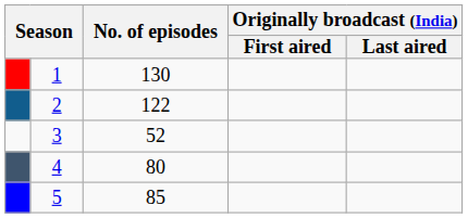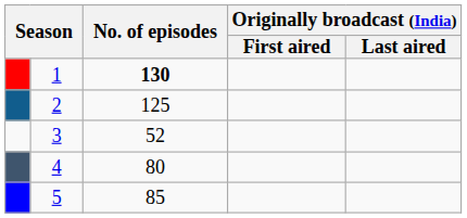 <table class="wikitable" style="text-align:center">
 <tr>
 <th style="padding: 0 8px" colspan="2" rowspan="2">Season</th>
 <th style="padding: 0 8px" rowspan="2">No. of episodes</th>
 <th colspan="3">Originally broadcast <small>(<a href='#'>India</a>)</small></th>
 </tr>
 <tr>
 <th style="padding: 0 8px">First aired</th>
 <th style="padding: 0 8px">Last aired</th>
 </tr>
 <tr>
 <td style="background:#FF0000"></td>
 <td><a href='#'>1</a></td>
-<td align="center">130</td>
+<td align="center"><strong>130</strong></td>
 <td align="center"></td>
 <td align="center"></td>
 </tr>
 <tr>
 <td style="background:#115D8D"></td>
 <td><a href='#'>2</a></td>
-<td align="center">122</td>
+<td align="center">125</td>
 <td align="center"></td>
 <td align="center"></td>
 </tr>
 <tr>
 <td style="background:#FG0001"></td>
 <td><a href='#'>3</a></td>
 <td align="center">52</td>
 <td align="center"></td>
 <td align="center"></td>
 </tr>
 <tr>
 <td style="background:#3F556D"></td>
 <td><a href='#'>4</a></td>
 <td align="center">80</td>
 <td align="center"></td>
 <td align="center"></td>
 </tr>
 <tr>
 <td style="background:#0000FF"></td>
 <td><a href='#'>5</a></td>
 <td align="center">85</td>
 <td align="center"></td>
 <td align="center"></td>
 </tr>
 </table>
